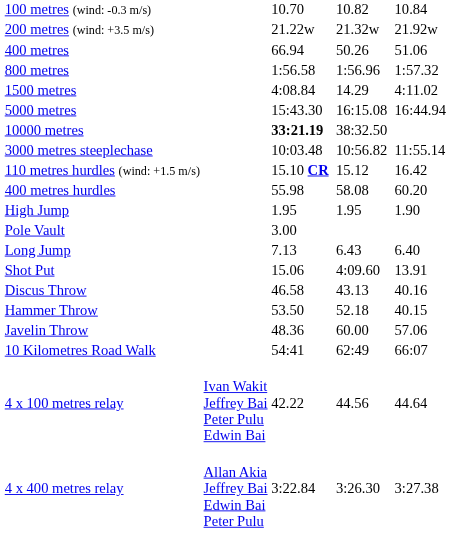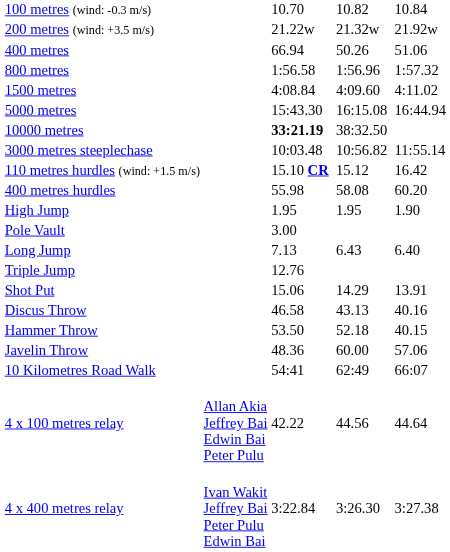 <table>
 <tr>
 <td><a href='#'>100 metres</a> <small>(wind: -0.3 m/s)</small></td>
 <td></td>
 <td>10.70</td>
 <td></td>
 <td>10.82</td>
 <td></td>
 <td>10.84</td>
 </tr>
 <tr>
 <td><a href='#'>200 metres</a> <small>(wind: +3.5 m/s)</small></td>
 <td></td>
 <td>21.22w</td>
 <td></td>
 <td>21.32w</td>
 <td></td>
 <td>21.92w</td>
 </tr>
 <tr>
 <td><a href='#'>400 metres</a></td>
 <td></td>
 <td>66.94</td>
 <td></td>
 <td>50.26</td>
 <td></td>
 <td>51.06</td>
 </tr>
 <tr>
 <td><a href='#'>800 metres</a></td>
 <td></td>
 <td>1:56.58</td>
 <td></td>
 <td>1:56.96</td>
 <td></td>
 <td>1:57.32</td>
 </tr>
 <tr>
 <td><a href='#'>1500 metres</a></td>
 <td></td>
 <td>4:08.84</td>
 <td></td>
-<td>14.29</td>
+<td>4:09.60</td>
 <td></td>
 <td>4:11.02</td>
 </tr>
 <tr>
 <td><a href='#'>5000 metres</a></td>
 <td></td>
 <td>15:43.30</td>
 <td></td>
 <td>16:15.08</td>
 <td></td>
 <td>16:44.94</td>
 </tr>
 <tr>
 <td><a href='#'>10000 metres</a></td>
 <td></td>
 <td><strong>33:21.19</strong></td>
 <td></td>
 <td>38:32.50</td>
 <td></td>
 <td></td>
 </tr>
 <tr>
 <td><a href='#'>3000 metres steeplechase</a></td>
 <td></td>
 <td>10:03.48</td>
 <td></td>
 <td>10:56.82</td>
 <td></td>
 <td>11:55.14</td>
 </tr>
 <tr>
 <td><a href='#'>110 metres hurdles</a> <small>(wind: +1.5 m/s)</small></td>
 <td></td>
 <td>15.10 <strong><a href='#'>CR</a></strong></td>
 <td></td>
 <td>15.12</td>
 <td></td>
 <td>16.42</td>
 </tr>
 <tr>
 <td><a href='#'>400 metres hurdles</a></td>
 <td></td>
 <td>55.98</td>
 <td></td>
 <td>58.08</td>
 <td></td>
 <td>60.20</td>
 </tr>
 <tr>
 <td><a href='#'>High Jump</a></td>
 <td></td>
 <td>1.95</td>
 <td></td>
 <td>1.95</td>
 <td></td>
 <td>1.90</td>
 </tr>
 <tr>
 <td><a href='#'>Pole Vault</a></td>
 <td></td>
 <td>3.00</td>
 <td></td>
 <td></td>
 <td></td>
 <td></td>
 </tr>
 <tr>
 <td><a href='#'>Long Jump</a></td>
 <td></td>
 <td>7.13</td>
 <td></td>
 <td>6.43</td>
 <td></td>
 <td>6.40</td>
 </tr>
 <tr>
+<td><a href='#'>Triple Jump</a></td>
+<td></td>
+<td>12.76</td>
+<td></td>
+<td></td>
+<td></td>
+<td></td>
+</tr>
+<tr>
 <td><a href='#'>Shot Put</a></td>
 <td></td>
 <td>15.06</td>
 <td></td>
-<td>4:09.60</td>
+<td>14.29</td>
 <td></td>
 <td>13.91</td>
 </tr>
 <tr>
 <td><a href='#'>Discus Throw</a></td>
 <td></td>
 <td>46.58</td>
 <td></td>
 <td>43.13</td>
 <td></td>
 <td>40.16</td>
 </tr>
 <tr>
 <td><a href='#'>Hammer Throw</a></td>
 <td></td>
 <td>53.50</td>
 <td></td>
 <td>52.18</td>
 <td></td>
 <td>40.15</td>
 </tr>
 <tr>
 <td><a href='#'>Javelin Throw</a></td>
 <td></td>
 <td>48.36</td>
 <td></td>
 <td>60.00</td>
 <td></td>
 <td>57.06</td>
 </tr>
 <tr>
 <td><a href='#'>10 Kilometres Road Walk</a></td>
 <td></td>
 <td>54:41</td>
 <td></td>
 <td>62:49</td>
 <td></td>
 <td>66:07</td>
 </tr>
 <tr>
 <td><a href='#'>4 x 100 metres relay</a></td>
-<td>  <br> <a href='#'>Ivan Wakit</a> <br> <a href='#'>Jeffrey Bai</a> <br> <a href='#'>Peter Pulu</a> <br> <a href='#'>Edwin Bai</a></td>
+<td>  <br> <a href='#'>Allan Akia</a> <br> <a href='#'>Jeffrey Bai</a> <br> <a href='#'>Edwin Bai</a> <br> <a href='#'>Peter Pulu</a></td>
 <td>42.22</td>
 <td></td>
 <td>44.56</td>
 <td></td>
 <td>44.64</td>
 </tr>
 <tr>
 <td><a href='#'>4 x 400 metres relay</a></td>
-<td>  <br> <a href='#'>Allan Akia</a> <br> <a href='#'>Jeffrey Bai</a> <br> <a href='#'>Edwin Bai</a> <br> <a href='#'>Peter Pulu</a></td>
+<td>  <br> <a href='#'>Ivan Wakit</a> <br> <a href='#'>Jeffrey Bai</a> <br> <a href='#'>Peter Pulu</a> <br> <a href='#'>Edwin Bai</a></td>
 <td>3:22.84</td>
 <td></td>
 <td>3:26.30</td>
 <td></td>
 <td>3:27.38</td>
 </tr>
 </table>
